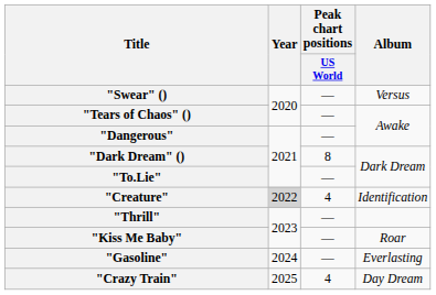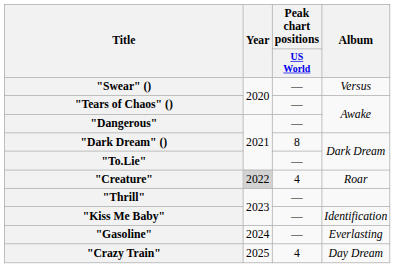 <table class="wikitable plainrowheaders" style="text-align:center;" border="1">
 <tr>
 <th scope="col" rowspan="2" style="width:20em;">Title</th>
 <th scope="col" rowspan="2">Year</th>
 <th scope="col" colspan="1">Peak chart positions</th>
 <th scope="col" rowspan="2">Album</th>
 </tr>
 <tr>
 <th style="width:2.5em;font-size:85%"><a href='#'>US<br>World</a><br></th>
 </tr>
 <tr>
 <th scope="row">"Swear" ()</th>
 <td rowspan="2">2020</td>
 <td>—</td>
 <td><em>Versus</em></td>
 </tr>
 <tr>
 <th scope="row">"Tears of Chaos" ()</th>
 <td>—</td>
 <td rowspan="2"><em>Awake</em></td>
 </tr>
 <tr>
 <th scope="row">"Dangerous"</th>
 <td rowspan="3">2021</td>
 <td>—</td>
 </tr>
 <tr>
 <th scope="row">"Dark Dream" ()</th>
 <td>8</td>
 <td rowspan="2"><em>Dark Dream</em></td>
 </tr>
 <tr>
 <th scope="row">"To.Lie"</th>
 <td>—</td>
 </tr>
 <tr>
 <th scope="row">"Creature"</th>
 <td style="background: lightgrey;">2022</td>
 <td>4</td>
-<td><em>Identification</em></td>
+<td><em>Roar</em></td>
 </tr>
 <tr>
 <th scope="row">"Thrill"</th>
 <td rowspan="2">2023</td>
 <td>—</td>
 <td></td>
 </tr>
 <tr>
 <th scope="row">"Kiss Me Baby"</th>
 <td>—</td>
-<td><em>Roar</em></td>
+<td><em>Identification</em></td>
 </tr>
 <tr>
 <th scope="row">"Gasoline"</th>
 <td>2024</td>
 <td>—</td>
 <td><em>Everlasting</em></td>
 </tr>
 <tr>
 <th scope="row">"Crazy Train"</th>
 <td>2025</td>
 <td>4</td>
 <td><em>Day Dream</em></td>
 </tr>
 </table>
